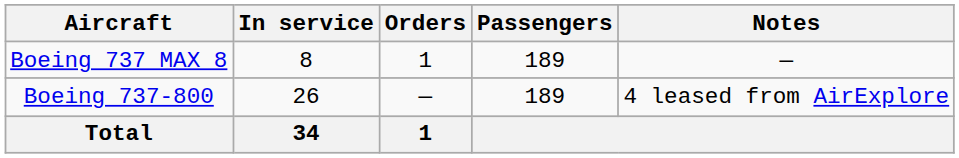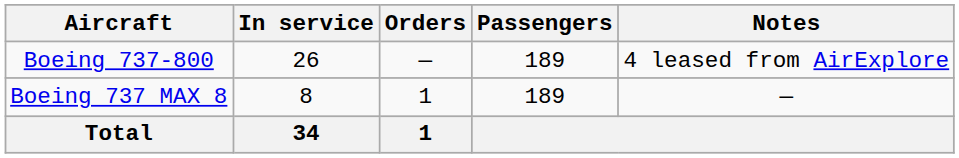 <table class="wikitable" style="border-collapse:collapse;text-align:center;margin:auto;">
 <tr>
 <th>Aircraft</th>
 <th>In service</th>
 <th>Orders</th>
 <th>Passengers</th>
 <th>Notes</th>
 </tr>
 <tr>
+<td><a href='#'>Boeing 737-800</a></td>
+<td>26</td>
+<td>—</td>
+<td>189</td>
+<td>4 leased from <a href='#'>AirExplore</a></td>
+</tr>
+<tr>
 <td><a href='#'>Boeing 737 MAX 8</a></td>
 <td>8</td>
 <td>1</td>
 <td>189</td>
 <td>—</td>
-</tr>
-<tr>
-<td><a href='#'>Boeing 737-800</a></td>
-<td>26</td>
-<td>—</td>
-<td>189</td>
-<td>4 leased from <a href='#'>AirExplore</a></td>
 </tr>
 <tr>
 <th>Total</th>
 <th>34</th>
 <th>1</th>
 <th colspan="2"></th>
 </tr>
 </table>
